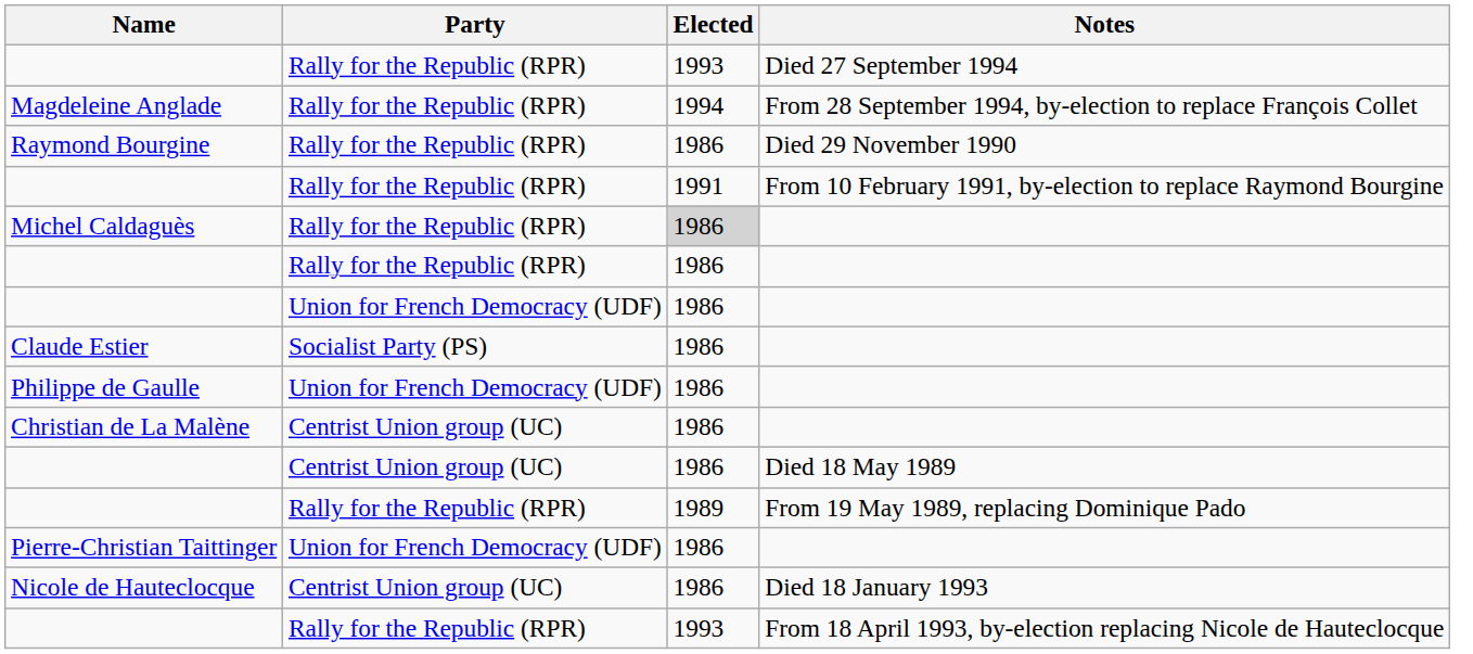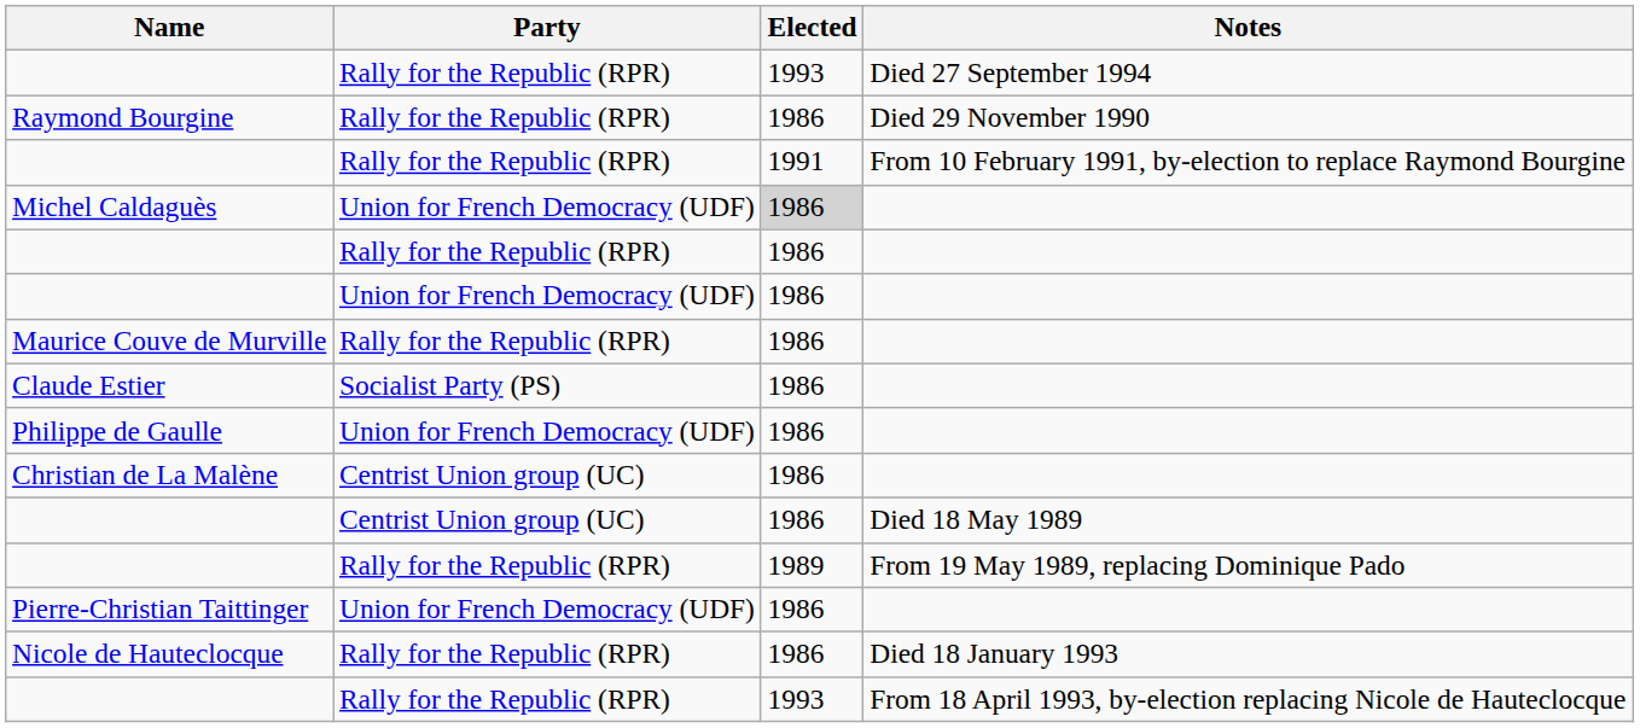 <table class="wikitable sortable">
 <tr>
 <th>Name</th>
 <th>Party</th>
 <th>Elected</th>
 <th>Notes</th>
 </tr>
 <tr>
 <td></td>
 <td><a href='#'>Rally for the Republic</a> (RPR)</td>
 <td>1993</td>
 <td>Died 27 September 1994</td>
-</tr>
-<tr>
-<td><a href='#'>Magdeleine Anglade</a></td>
-<td><a href='#'>Rally for the Republic</a> (RPR)</td>
-<td>1994</td>
-<td>From 28 September 1994, by-election to replace François Collet</td>
 </tr>
 <tr>
 <td><a href='#'>Raymond Bourgine</a></td>
 <td><a href='#'>Rally for the Republic</a> (RPR)</td>
 <td>1986</td>
 <td>Died 29 November 1990</td>
 </tr>
 <tr>
 <td></td>
 <td><a href='#'>Rally for the Republic</a> (RPR)</td>
 <td>1991</td>
 <td>From 10 February 1991, by-election to replace Raymond Bourgine</td>
 </tr>
 <tr>
 <td><a href='#'>Michel Caldaguès</a></td>
-<td><a href='#'>Rally for the Republic</a> (RPR)</td>
+<td><a href='#'>Union for French Democracy</a> (UDF)</td>
 <td style="background: lightgrey;">1986</td>
 <td></td>
 </tr>
 <tr>
 <td></td>
 <td><a href='#'>Rally for the Republic</a> (RPR)</td>
 <td>1986</td>
 <td></td>
 </tr>
 <tr>
 <td></td>
 <td><a href='#'>Union for French Democracy</a> (UDF)</td>
+<td>1986</td>
+<td></td>
+</tr>
+<tr>
+<td><a href='#'>Maurice Couve de Murville</a></td>
+<td><a href='#'>Rally for the Republic</a> (RPR)</td>
 <td>1986</td>
 <td></td>
 </tr>
 <tr>
 <td><a href='#'>Claude Estier</a></td>
 <td><a href='#'>Socialist Party</a> (PS)</td>
 <td>1986</td>
 <td></td>
 </tr>
 <tr>
 <td><a href='#'>Philippe de Gaulle</a></td>
 <td><a href='#'>Union for French Democracy</a> (UDF)</td>
 <td>1986</td>
 <td></td>
 </tr>
 <tr>
 <td><a href='#'>Christian de La Malène</a></td>
 <td><a href='#'>Centrist Union group</a> (UC)</td>
 <td>1986</td>
 <td></td>
 </tr>
 <tr>
 <td></td>
 <td><a href='#'>Centrist Union group</a> (UC)</td>
 <td>1986</td>
 <td>Died 18 May 1989</td>
 </tr>
 <tr>
 <td></td>
 <td><a href='#'>Rally for the Republic</a> (RPR)</td>
 <td>1989</td>
 <td>From 19 May 1989, replacing Dominique Pado</td>
 </tr>
 <tr>
 <td><a href='#'>Pierre-Christian Taittinger</a></td>
 <td><a href='#'>Union for French Democracy</a> (UDF)</td>
 <td>1986</td>
 <td></td>
 </tr>
 <tr>
 <td><a href='#'>Nicole de Hauteclocque</a></td>
-<td><a href='#'>Centrist Union group</a> (UC)</td>
+<td><a href='#'>Rally for the Republic</a> (RPR)</td>
 <td>1986</td>
 <td>Died 18 January 1993</td>
 </tr>
 <tr>
 <td></td>
 <td><a href='#'>Rally for the Republic</a> (RPR)</td>
 <td>1993</td>
 <td>From 18 April 1993, by-election replacing Nicole de Hauteclocque</td>
 </tr>
 </table>
